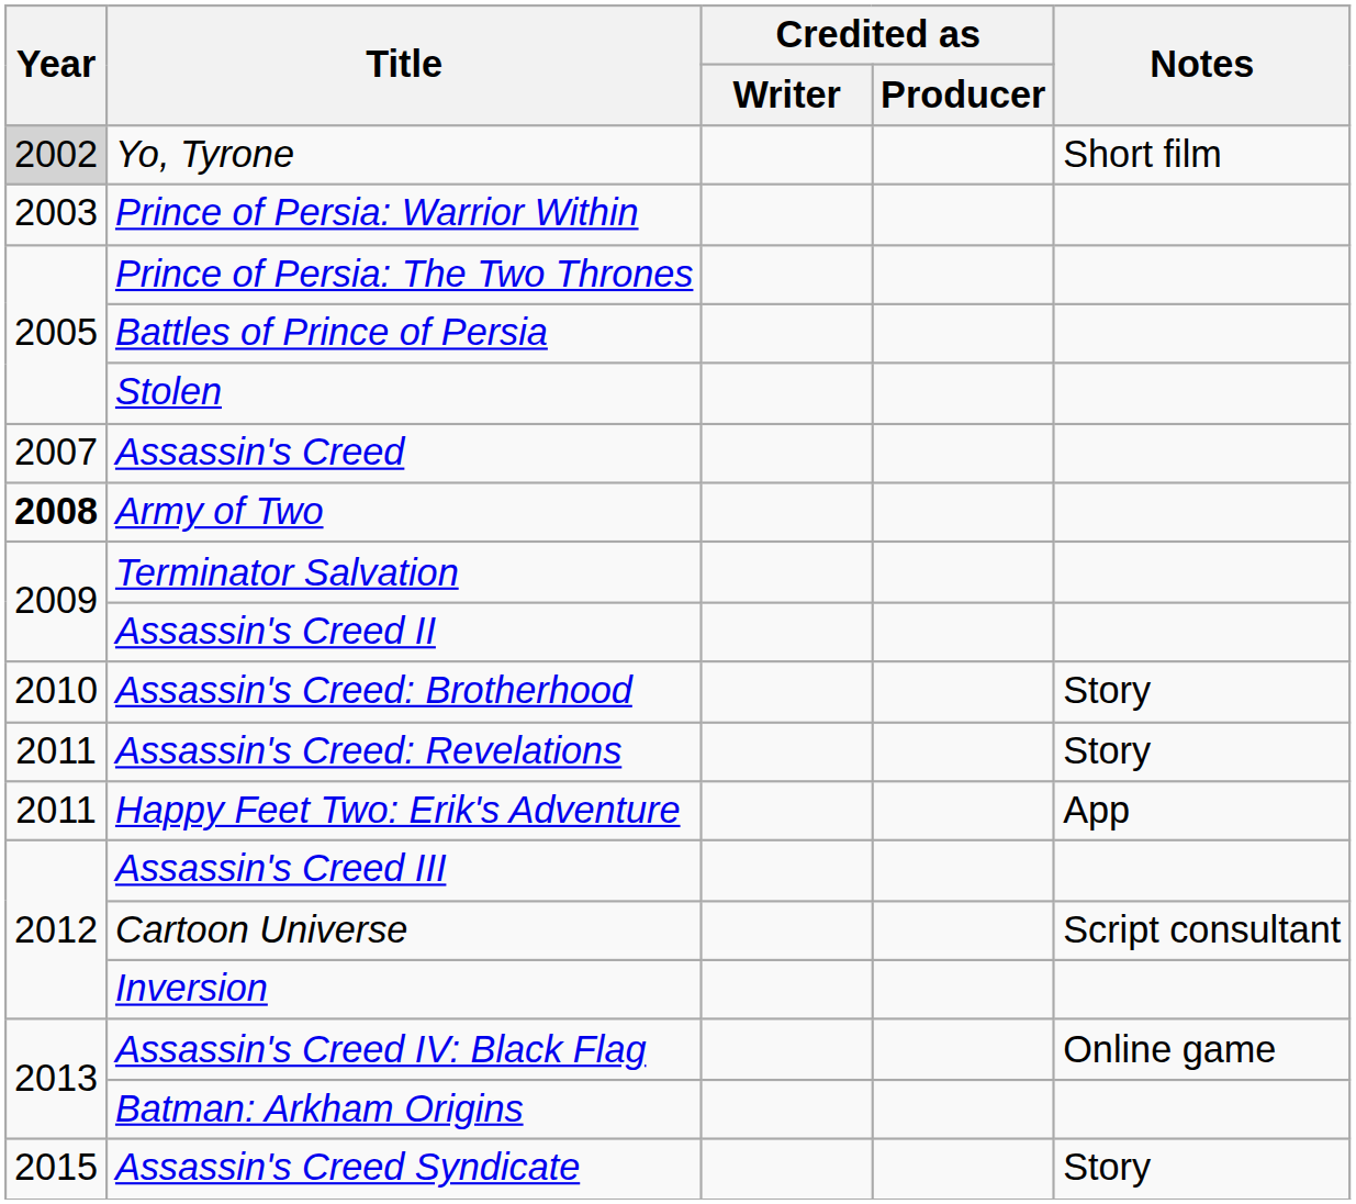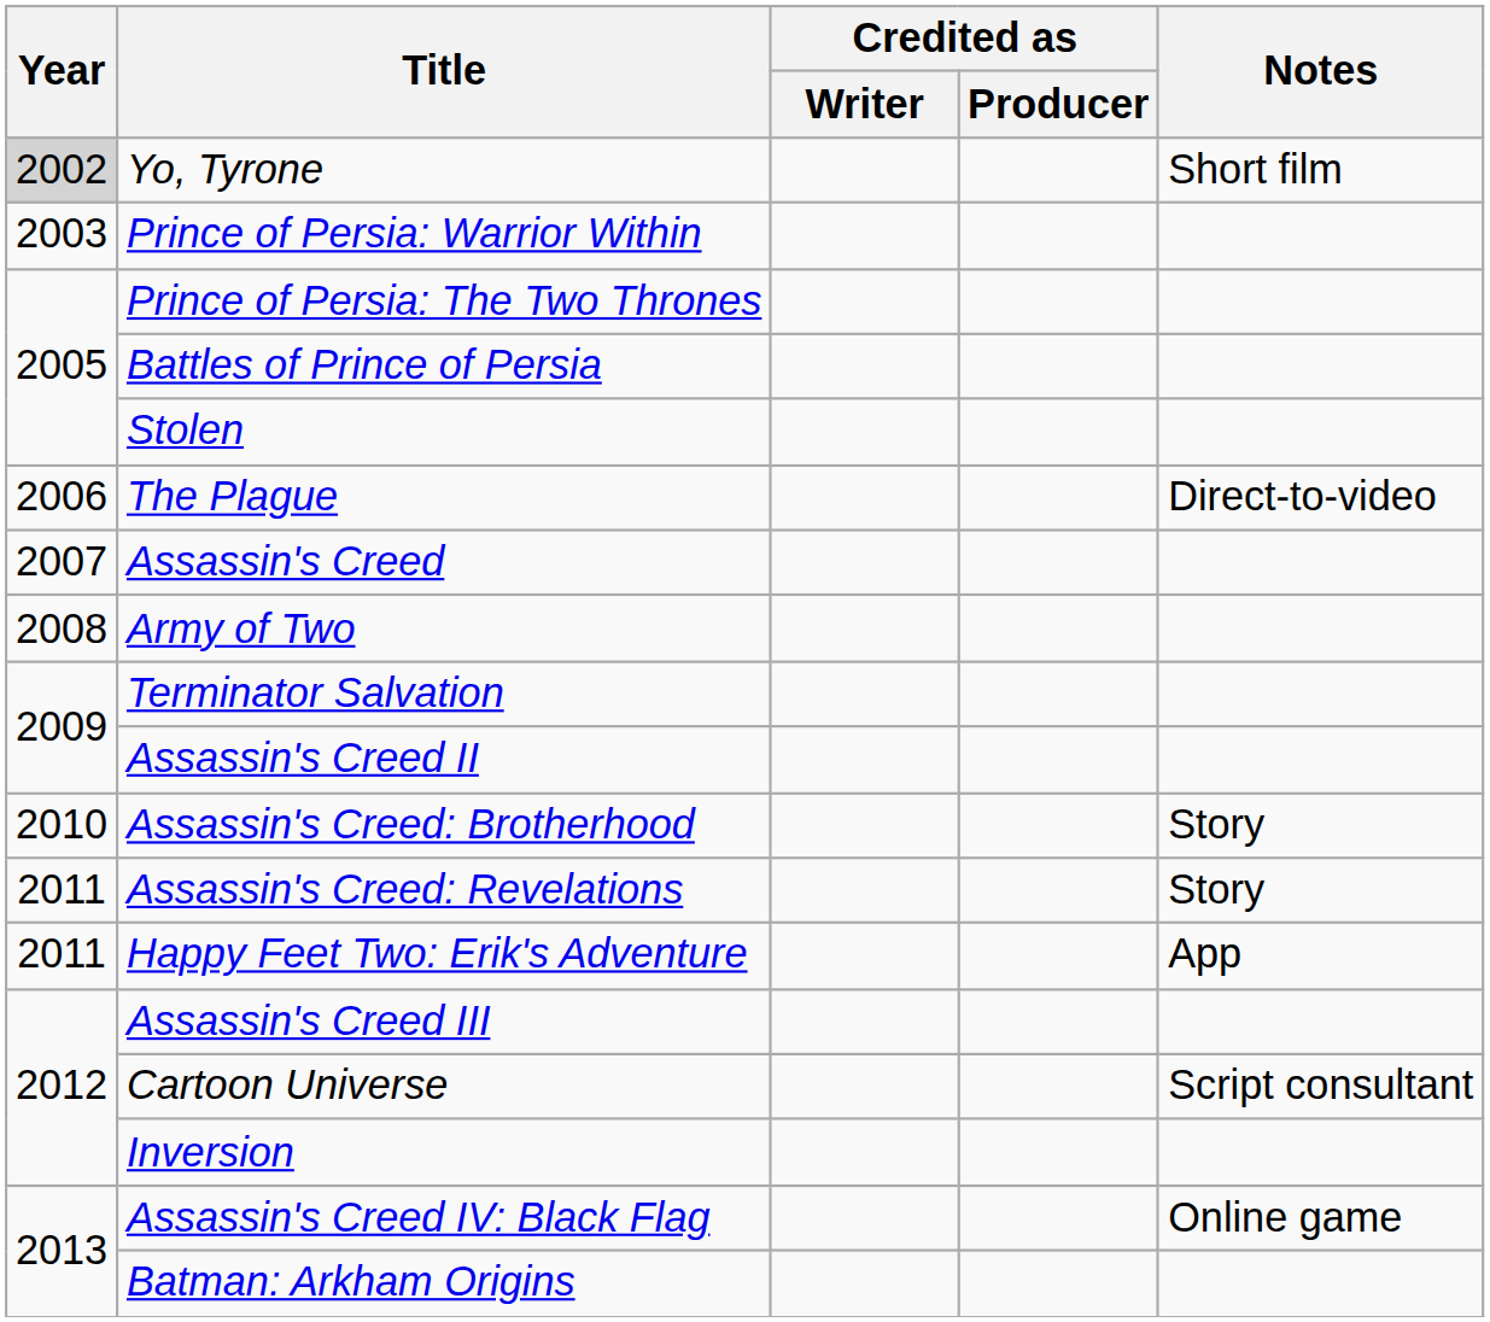 <table class="wikitable" style="text-align:center; margin-right:auto; margin-right:auto">
 <tr>
 <th rowspan="2" width="33">Year</th>
 <th rowspan="2">Title</th>
 <th colspan="2">Credited as</th>
 <th rowspan="2">Notes</th>
 </tr>
 <tr>
 <th width=65>Writer</th>
 <th width=65>Producer</th>
 </tr>
 <tr>
 <td style="background: lightgrey;">2002</td>
 <td align="left"><em>Yo, Tyrone</em></td>
 <td></td>
 <td></td>
 <td align="left">Short film</td>
 </tr>
 <tr>
 <td>2003</td>
 <td align="left"><em><a href='#'>Prince of Persia: Warrior Within</a></em></td>
 <td></td>
 <td></td>
 <td align="left"></td>
 </tr>
 <tr>
 <td rowspan="3">2005</td>
 <td align="left"><em><a href='#'>Prince of Persia: The Two Thrones</a></em></td>
 <td></td>
 <td></td>
 <td align="left"></td>
 </tr>
 <tr>
 <td align="left"><em><a href='#'>Battles of Prince of Persia</a></em></td>
 <td></td>
 <td></td>
 <td align="left"></td>
 </tr>
 <tr>
 <td align="left"><em><a href='#'>Stolen</a></em></td>
 <td></td>
 <td></td>
 <td align="left"></td>
 </tr>
 <tr>
+<td>2006</td>
+<td align="left"><em><a href='#'>The Plague</a></em></td>
+<td></td>
+<td></td>
+<td align="left">Direct-to-video</td>
+</tr>
+<tr>
 <td>2007</td>
 <td align="left"><em><a href='#'>Assassin's Creed</a></em></td>
 <td></td>
 <td></td>
 <td align="left"></td>
 </tr>
 <tr>
-<td><strong>2008</strong></td>
+<td>2008</td>
 <td align="left"><em><a href='#'>Army of Two</a></em></td>
 <td></td>
 <td></td>
 <td align="left"></td>
 </tr>
 <tr>
 <td rowspan="2">2009</td>
 <td align="left"><em><a href='#'>Terminator Salvation</a></em></td>
 <td></td>
 <td></td>
 <td align="left"></td>
 </tr>
 <tr>
 <td align="left"><em><a href='#'>Assassin's Creed II</a></em></td>
 <td></td>
 <td></td>
 <td align="left"></td>
 </tr>
 <tr>
 <td>2010</td>
 <td align="left"><em><a href='#'>Assassin's Creed: Brotherhood</a></em></td>
 <td></td>
 <td></td>
 <td align="left">Story</td>
 </tr>
 <tr>
 <td>2011</td>
 <td align="left"><em><a href='#'>Assassin's Creed: Revelations</a></em></td>
 <td></td>
 <td></td>
 <td align="left">Story</td>
 </tr>
 <tr>
 <td>2011</td>
 <td align="left"><em><a href='#'>Happy Feet Two: Erik's Adventure</a></em></td>
 <td></td>
 <td></td>
 <td align="left">App</td>
 </tr>
 <tr>
 <td rowspan="3">2012</td>
 <td align="left"><em><a href='#'>Assassin's Creed III</a></em></td>
 <td></td>
 <td></td>
 <td align="left"></td>
 </tr>
 <tr>
 <td align="left"><em>Cartoon Universe</em></td>
 <td></td>
 <td></td>
 <td align="left">Script consultant</td>
 </tr>
 <tr>
 <td align="left"><em><a href='#'>Inversion</a></em></td>
 <td></td>
 <td></td>
 <td align="left"></td>
 </tr>
 <tr>
 <td rowspan="2">2013</td>
 <td align="left"><em><a href='#'>Assassin's Creed IV: Black Flag</a></em></td>
 <td></td>
 <td></td>
 <td align="left">Online game</td>
 </tr>
 <tr>
 <td align="left"><em><a href='#'>Batman: Arkham Origins</a></em></td>
 <td></td>
 <td></td>
 <td align="left"></td>
 </tr>
 <tr>
-<td>2015</td>
-<td align="left"><em><a href='#'>Assassin's Creed Syndicate</a></em></td>
-<td></td>
-<td></td>
-<td align="left">Story</td>
-</tr>
-<tr>
 </tr>
 </table>
